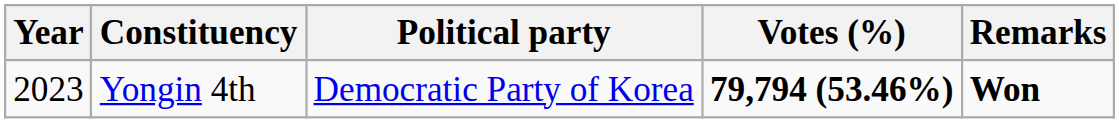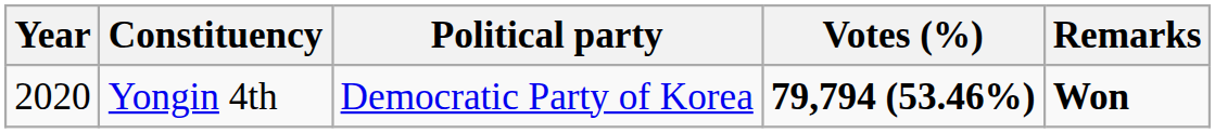 <table class="wikitable">
 <tr>
 <th>Year</th>
 <th>Constituency</th>
 <th>Political party</th>
 <th>Votes (%)</th>
 <th>Remarks</th>
 </tr>
 <tr>
-<td>2023</td>
+<td>2020</td>
 <td><a href='#'>Yongin</a> 4th</td>
 <td><a href='#'>Democratic Party of Korea</a></td>
 <td><strong>79,794 (53.46%)</strong></td>
 <td><strong>Won</strong></td>
 </tr>
 </table>
